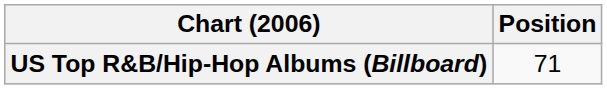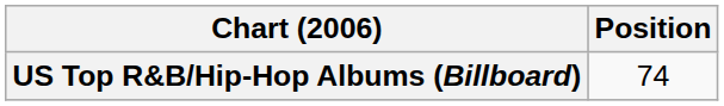 <table class="wikitable plainrowheaders" style="text-align:center">
 <tr>
 <th scope="col">Chart (2006)</th>
 <th scope="col">Position</th>
 </tr>
 <tr>
 <th scope="row">US Top R&B/Hip-Hop Albums (<em>Billboard</em>)</th>
-<td>71</td>
+<td>74</td>
 </tr>
 </table>
